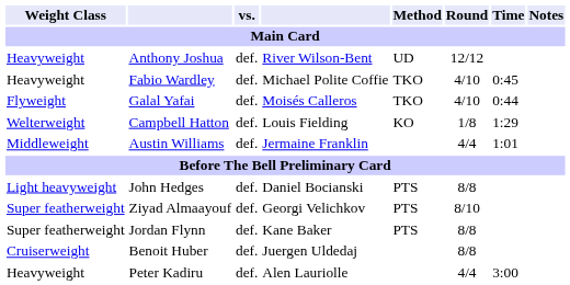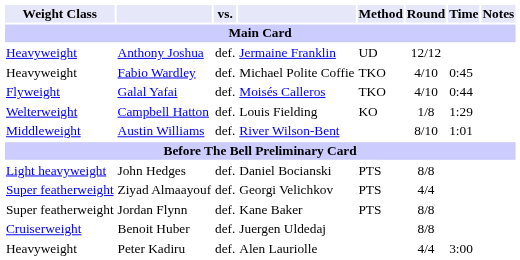 <table class="toccolours" style="font-size: 85%;">
 <tr>
 <th style="background:#e6e8fa; color:#000; text-align:center;">Weight Class</th>
 <th style="background:#e6e8fa; color:#000; text-align:center;"></th>
 <th style="background:#e6e8fa; color:#000; text-align:center;">vs.</th>
 <th style="background:#e6e8fa; color:#000; text-align:center;"></th>
 <th style="background:#e6e8fa; color:#000; text-align:center;">Method</th>
 <th style="background:#e6e8fa; color:#000; text-align:center;">Round</th>
 <th style="background:#e6e8fa; color:#000; text-align:center;">Time</th>
 <th style="background:#e6e8fa; color:#000; text-align:center;">Notes</th>
 </tr>
 <tr>
 <th colspan="8" style="background-color: #ccccff;">Main Card</th>
 </tr>
 <tr>
 <td><a href='#'>Heavyweight</a></td>
 <td><a href='#'>Anthony Joshua</a></td>
 <td>def.</td>
-<td><a href='#'>River Wilson-Bent</a></td>
+<td><a href='#'>Jermaine Franklin</a></td>
 <td>UD</td>
 <td align="center">12/12</td>
 <td></td>
 <td></td>
 </tr>
 <tr>
 <td>Heavyweight</td>
 <td><a href='#'>Fabio Wardley</a></td>
 <td>def.</td>
 <td>Michael Polite Coffie</td>
 <td>TKO</td>
 <td align="center">4/10</td>
 <td>0:45</td>
 <td></td>
 </tr>
 <tr>
 <td><a href='#'>Flyweight</a></td>
 <td><a href='#'>Galal Yafai</a></td>
 <td>def.</td>
 <td><a href='#'>Moisés Calleros</a></td>
 <td>TKO</td>
 <td align="center">4/10</td>
 <td>0:44</td>
 <td></td>
 </tr>
 <tr>
 <td><a href='#'>Welterweight</a></td>
 <td><a href='#'>Campbell Hatton</a></td>
 <td>def.</td>
 <td>Louis Fielding</td>
 <td>KO</td>
 <td align="center">1/8</td>
 <td>1:29</td>
 <td></td>
 </tr>
 <tr>
 <td><a href='#'>Middleweight</a></td>
 <td><a href='#'>Austin Williams</a></td>
 <td>def.</td>
-<td><a href='#'>Jermaine Franklin</a></td>
+<td><a href='#'>River Wilson-Bent</a></td>
 <td></td>
-<td align="center">4/4</td>
+<td align="center">8/10</td>
 <td>1:01</td>
 <td></td>
 </tr>
 <tr>
 <th colspan="8" style="background-color: #ccccff;">Before The Bell Preliminary Card</th>
 </tr>
 <tr>
 <td><a href='#'>Light heavyweight</a></td>
 <td>John Hedges</td>
 <td>def.</td>
 <td>Daniel Bocianski</td>
 <td>PTS</td>
 <td align="center">8/8</td>
 <td></td>
 <td></td>
 </tr>
 <tr>
 <td><a href='#'>Super featherweight</a></td>
 <td>Ziyad Almaayouf</td>
 <td>def.</td>
 <td>Georgi Velichkov</td>
 <td>PTS</td>
-<td align="center">8/10</td>
+<td align="center">4/4</td>
 <td></td>
 <td></td>
 </tr>
 <tr>
 <td>Super featherweight</td>
 <td>Jordan Flynn</td>
 <td>def.</td>
 <td>Kane Baker</td>
 <td>PTS</td>
 <td align="center">8/8</td>
 <td></td>
 <td></td>
 </tr>
 <tr>
 <td><a href='#'>Cruiserweight</a></td>
 <td>Benoit Huber</td>
 <td>def.</td>
 <td>Juergen Uldedaj</td>
 <td></td>
 <td align="center">8/8</td>
 <td></td>
 <td></td>
 </tr>
 <tr>
 <td>Heavyweight</td>
 <td>Peter Kadiru</td>
 <td>def.</td>
 <td>Alen Lauriolle</td>
 <td></td>
 <td align="center">4/4</td>
 <td>3:00</td>
 <td></td>
 </tr>
 <tr>
 </tr>
 </table>
